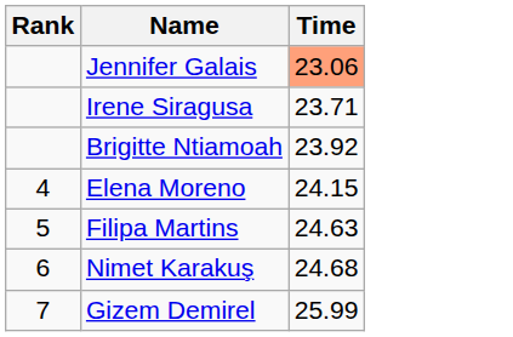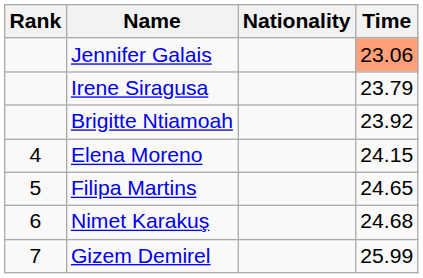 <table class="wikitable sortable"  style="text-align:center">
 <tr>
 <th>Rank</th>
 <th>Name</th>
+<th>Nationality</th>
 <th>Time</th>
 </tr>
 <tr>
 <td></td>
 <td align=left><a href='#'>Jennifer Galais</a></td>
+<td align=left></td>
 <td style="background: lightsalmon;">23.06</td>
 </tr>
 <tr>
 <td></td>
 <td align=left><a href='#'>Irene Siragusa</a></td>
-<td>23.71</td>
+<td align=left></td>
+<td>23.79</td>
 </tr>
 <tr>
 <td></td>
 <td align=left><a href='#'>Brigitte Ntiamoah</a></td>
+<td align=left></td>
 <td>23.92</td>
 </tr>
 <tr>
 <td>4</td>
 <td align=left><a href='#'>Elena Moreno</a></td>
+<td align=left></td>
 <td>24.15</td>
 </tr>
 <tr>
 <td>5</td>
 <td align=left><a href='#'>Filipa Martins</a></td>
-<td>24.63</td>
+<td align=left></td>
+<td>24.65</td>
 </tr>
 <tr>
 <td>6</td>
 <td align=left><a href='#'>Nimet Karakuş</a></td>
+<td align=left></td>
 <td>24.68</td>
 </tr>
 <tr>
 <td>7</td>
 <td align=left><a href='#'>Gizem Demirel</a></td>
+<td align=left></td>
 <td>25.99</td>
 </tr>
 </table>
